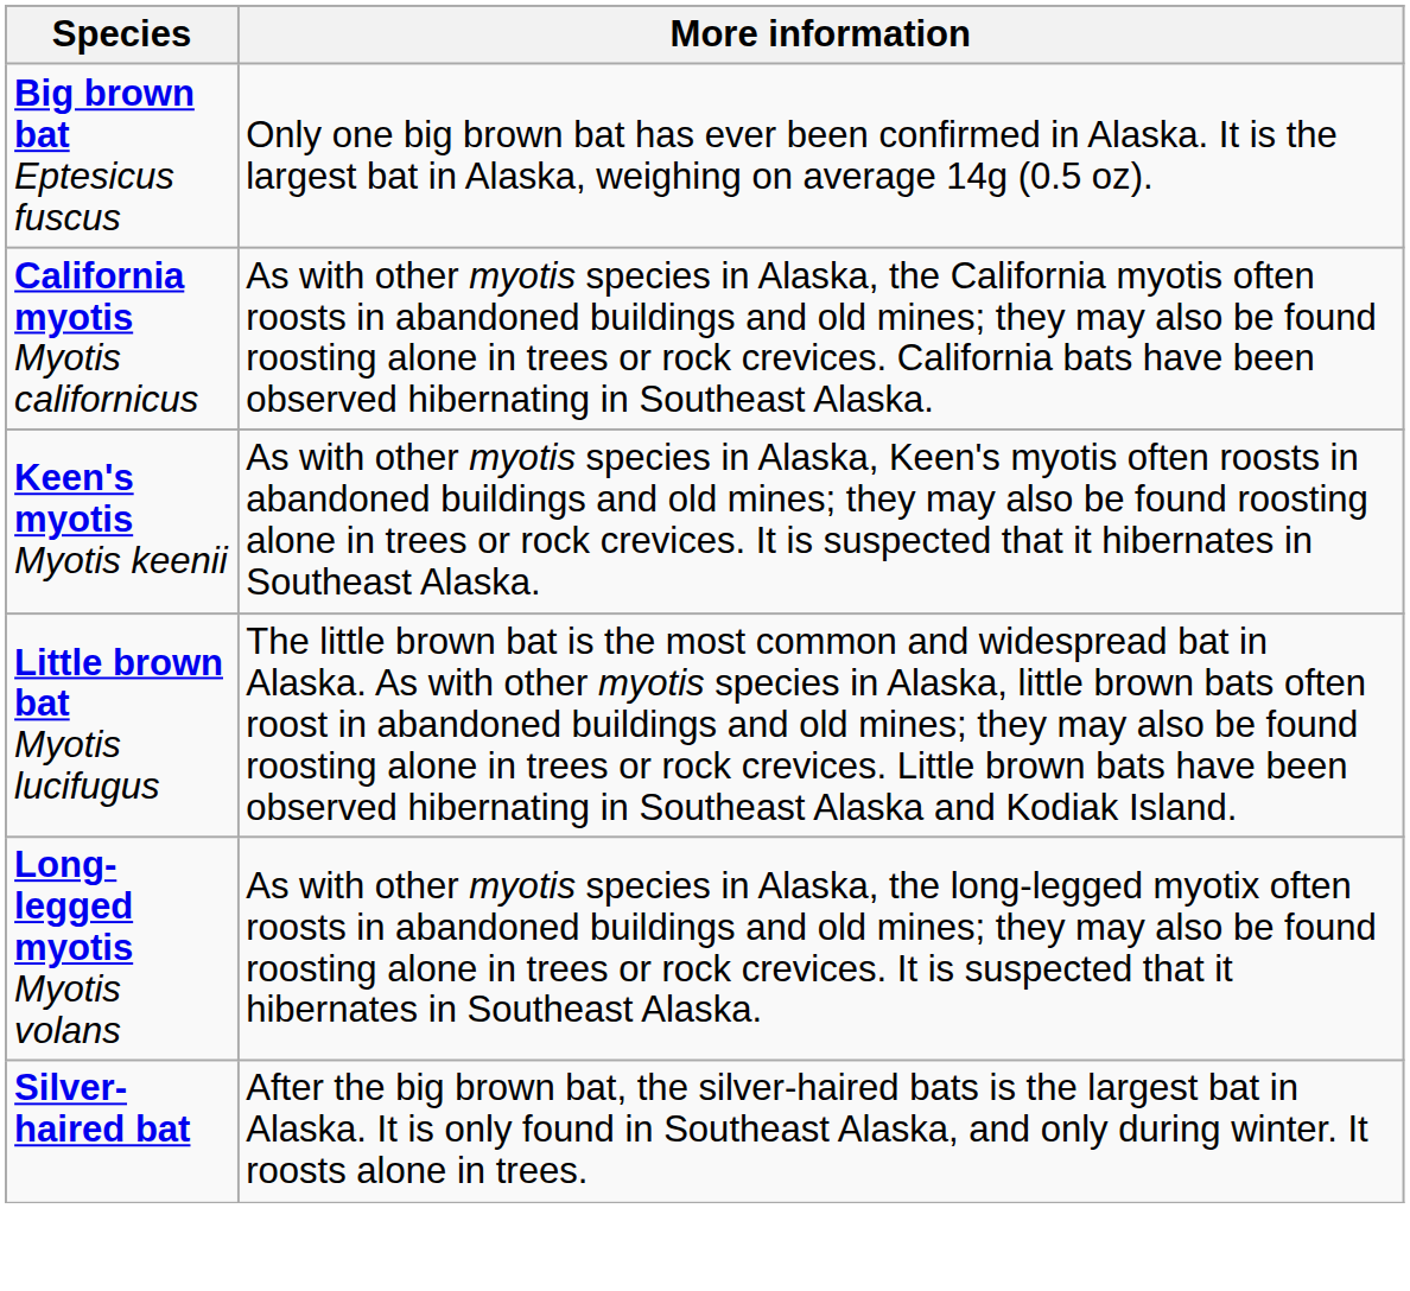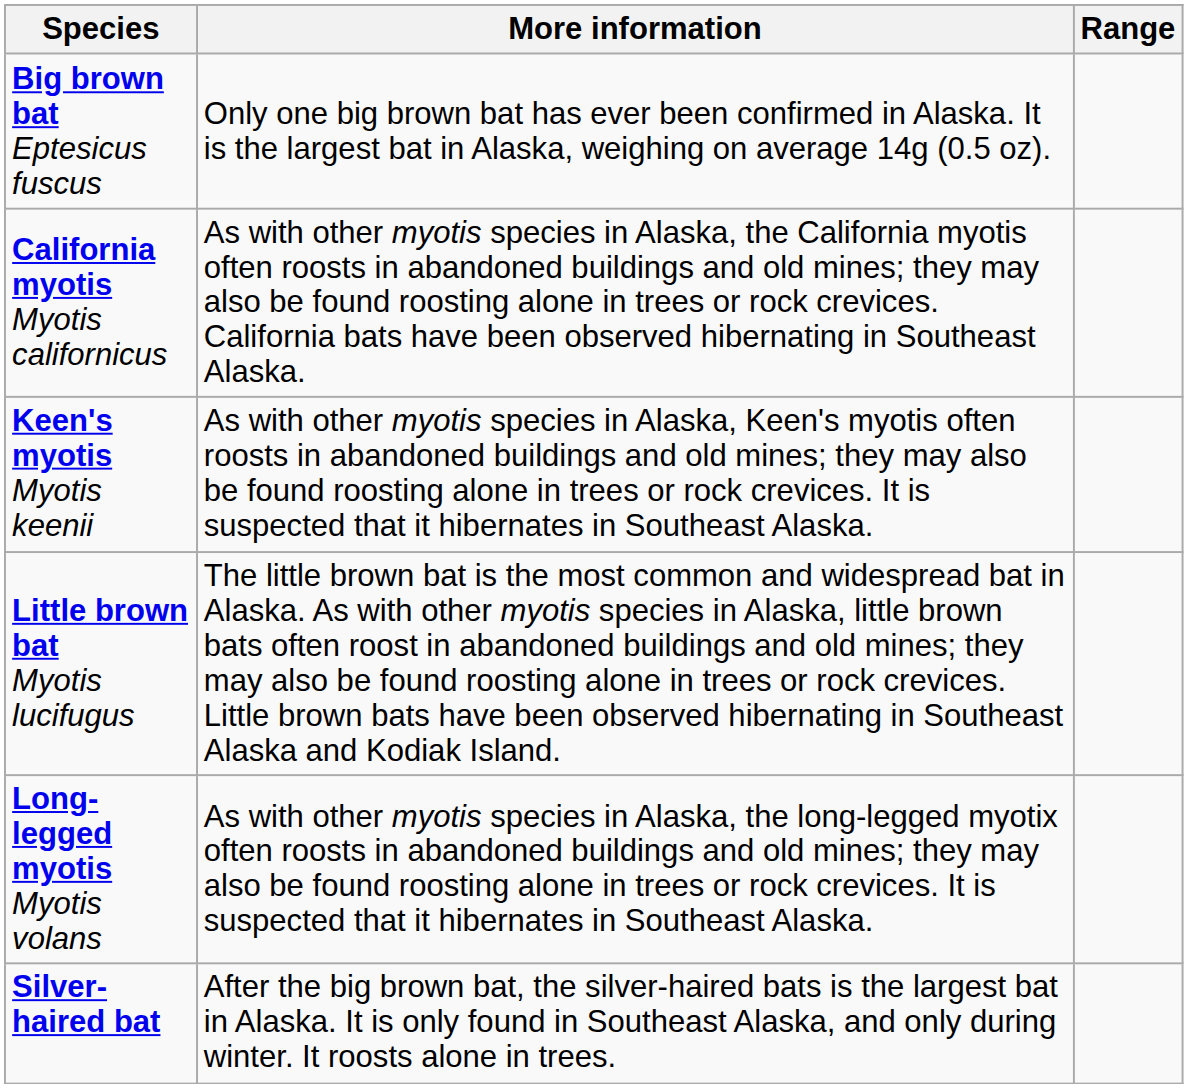 <table class="wikitable">
 <tr>
 <th>Species</th>
 <th>More information</th>
+<th>Range</th>
 </tr>
 <tr>
 <td><strong><a href='#'>Big brown bat</a></strong><br> <em>Eptesicus fuscus</em><br> </td>
 <td>Only one big brown bat has ever been confirmed in Alaska. It is the largest bat in Alaska, weighing on average 14g (0.5 oz).</td>
+<td></td>
 </tr>
 <tr>
 <td><strong><a href='#'>California myotis</a></strong><br> <em>Myotis californicus</em><br> </td>
 <td>As with other <em>myotis</em> species in Alaska, the California myotis often roosts in abandoned buildings and old mines; they may also be found roosting alone in trees or rock crevices.  California bats have been observed hibernating in Southeast Alaska.</td>
+<td></td>
 </tr>
 <tr>
 <td><strong> <a href='#'>Keen's myotis</a></strong><br> <em>Myotis keenii</em><br> </td>
 <td>As with other <em>myotis</em> species in Alaska, Keen's myotis often roosts in abandoned buildings and old mines; they may also be found roosting alone in trees or rock crevices.  It is suspected that it hibernates in Southeast Alaska.</td>
+<td></td>
 </tr>
 <tr>
 <td><strong><a href='#'>Little brown bat</a> </strong><br> <em>Myotis lucifugus</em><br> </td>
 <td>The little brown bat is the most common and widespread bat in Alaska.  As with other <em>myotis</em> species in Alaska, little brown bats often roost in abandoned buildings and old mines; they may also be found roosting alone in trees or rock crevices.  Little brown bats have been observed hibernating in Southeast Alaska and Kodiak Island.</td>
+<td></td>
 </tr>
 <tr>
 <td><strong><a href='#'>Long-legged myotis</a></strong><br> <em>Myotis volans</em><br> </td>
 <td>As with other <em>myotis</em> species in Alaska, the long-legged myotix often roosts in abandoned buildings and old mines; they may also be found roosting alone in trees or rock crevices.  It is suspected that it hibernates in Southeast Alaska.</td>
+<td></td>
 </tr>
 <tr>
 <td><strong><a href='#'>Silver-haired bat</a> </strong><br><br> </td>
 <td>After the big brown bat, the silver-haired bats is the largest bat in Alaska.  It is only found in Southeast Alaska, and only during winter. It roosts alone in trees.</td>
+<td></td>
 </tr>
 </table>
